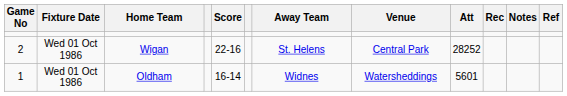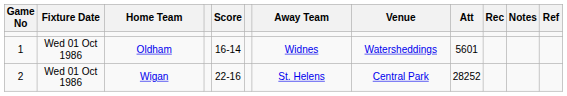 <table class="wikitable" style="text-align:center;">
 <tr>
 <th width=20 abbr="No">Game No</th>
 <th width=100 abbr="Date">Fixture Date</th>
 <th width=150 abbr="Home Team">Home Team</th>
 <th width=5 abbr="space"></th>
 <th width=20 abbr="Score">Score</th>
 <th width=5 abbr="space"></th>
 <th width=150 abbr="Away Team">Away Team</th>
 <th width=150 abbr="Venue">Venue</th>
 <th width=30 abbr="Att">Att</th>
 <th width=30 abbr="Rec">Rec</th>
 <th width=20 abbr="Notes">Notes</th>
 <th width=30 abbr="Ref">Ref</th>
 </tr>
 <tr>
 <td></td>
 <td></td>
 <td></td>
 <td></td>
 <td></td>
 <td></td>
 <td></td>
 <td></td>
 <td></td>
 <td></td>
 <td></td>
 </tr>
 <tr>
+<td>1</td>
+<td>Wed 01 Oct 1986</td>
+<td><a href='#'>Oldham</a></td>
+<td></td>
+<td>16-14</td>
+<td></td>
+<td><a href='#'>Widnes</a></td>
+<td><a href='#'>Watersheddings</a></td>
+<td>5601</td>
+<td></td>
+<td></td>
+<td></td>
+</tr>
+<tr>
 <td>2</td>
 <td>Wed 01 Oct 1986</td>
 <td><a href='#'>Wigan</a></td>
 <td></td>
 <td>22-16</td>
 <td></td>
 <td><a href='#'>St. Helens</a></td>
 <td><a href='#'>Central Park</a></td>
 <td>28252</td>
 <td></td>
 <td></td>
 <td></td>
 </tr>
-<tr>
-<td>1</td>
-<td>Wed 01 Oct 1986</td>
-<td><a href='#'>Oldham</a></td>
-<td></td>
-<td>16-14</td>
-<td></td>
-<td><a href='#'>Widnes</a></td>
-<td><a href='#'>Watersheddings</a></td>
-<td>5601</td>
-<td></td>
-<td></td>
-<td></td>
-</tr>
 </table>
